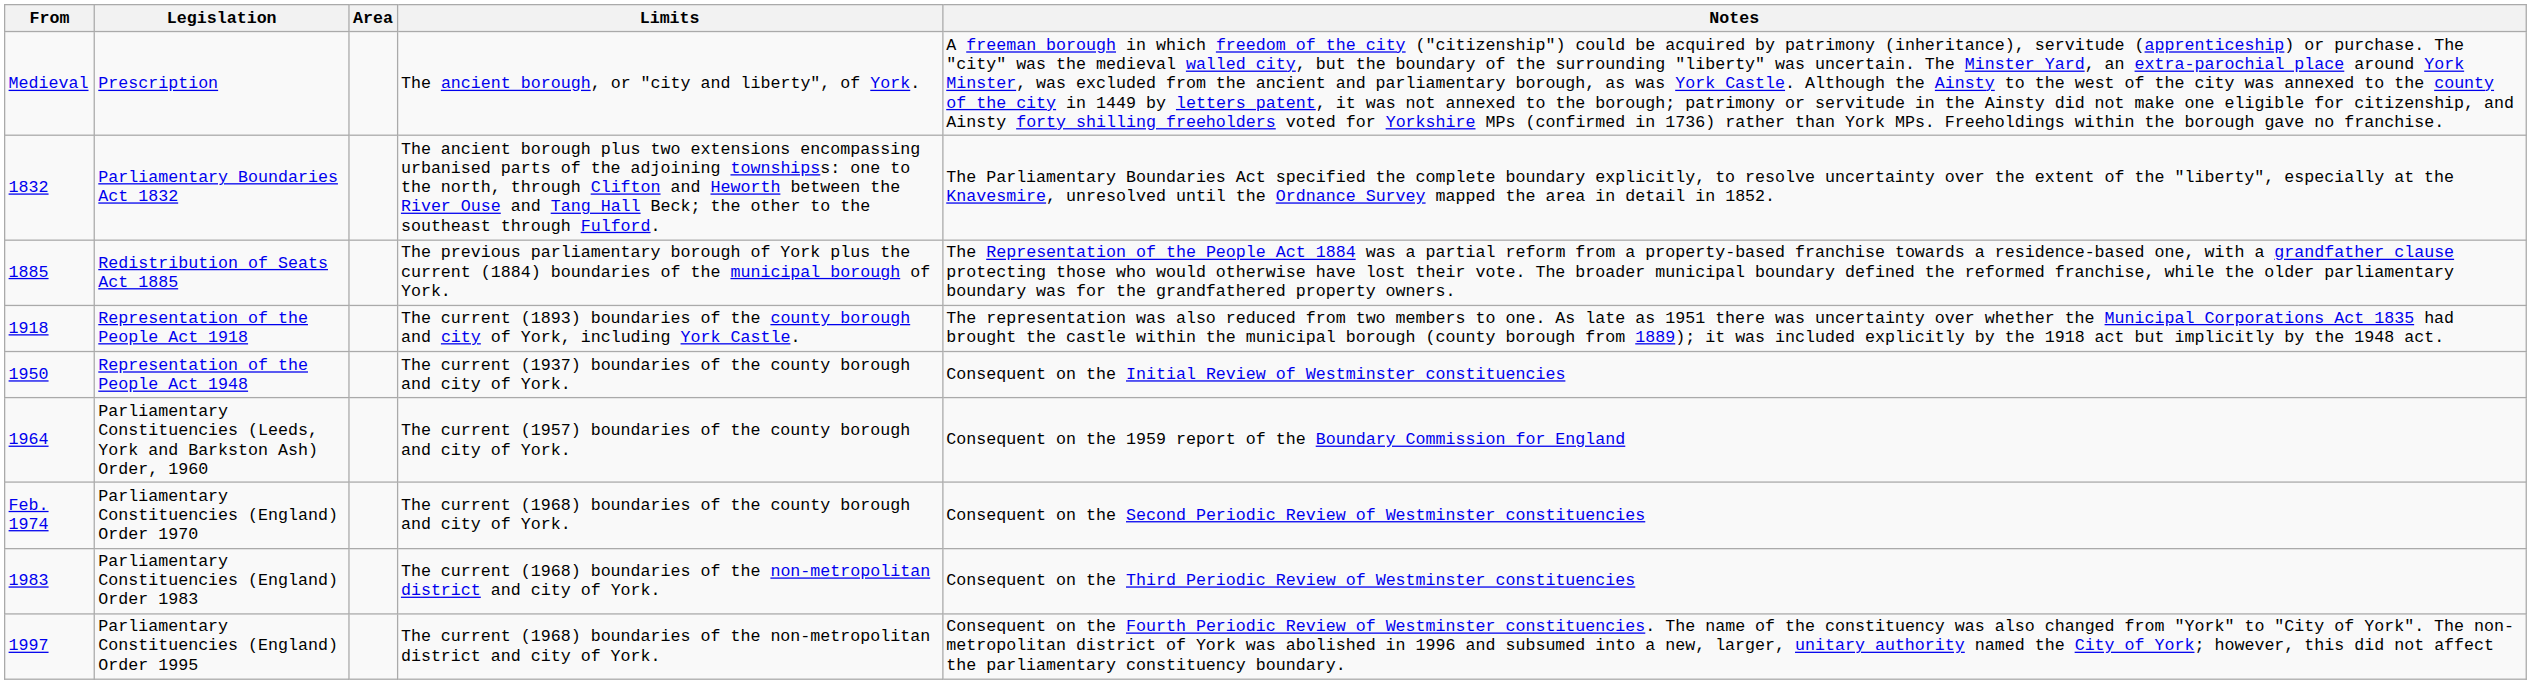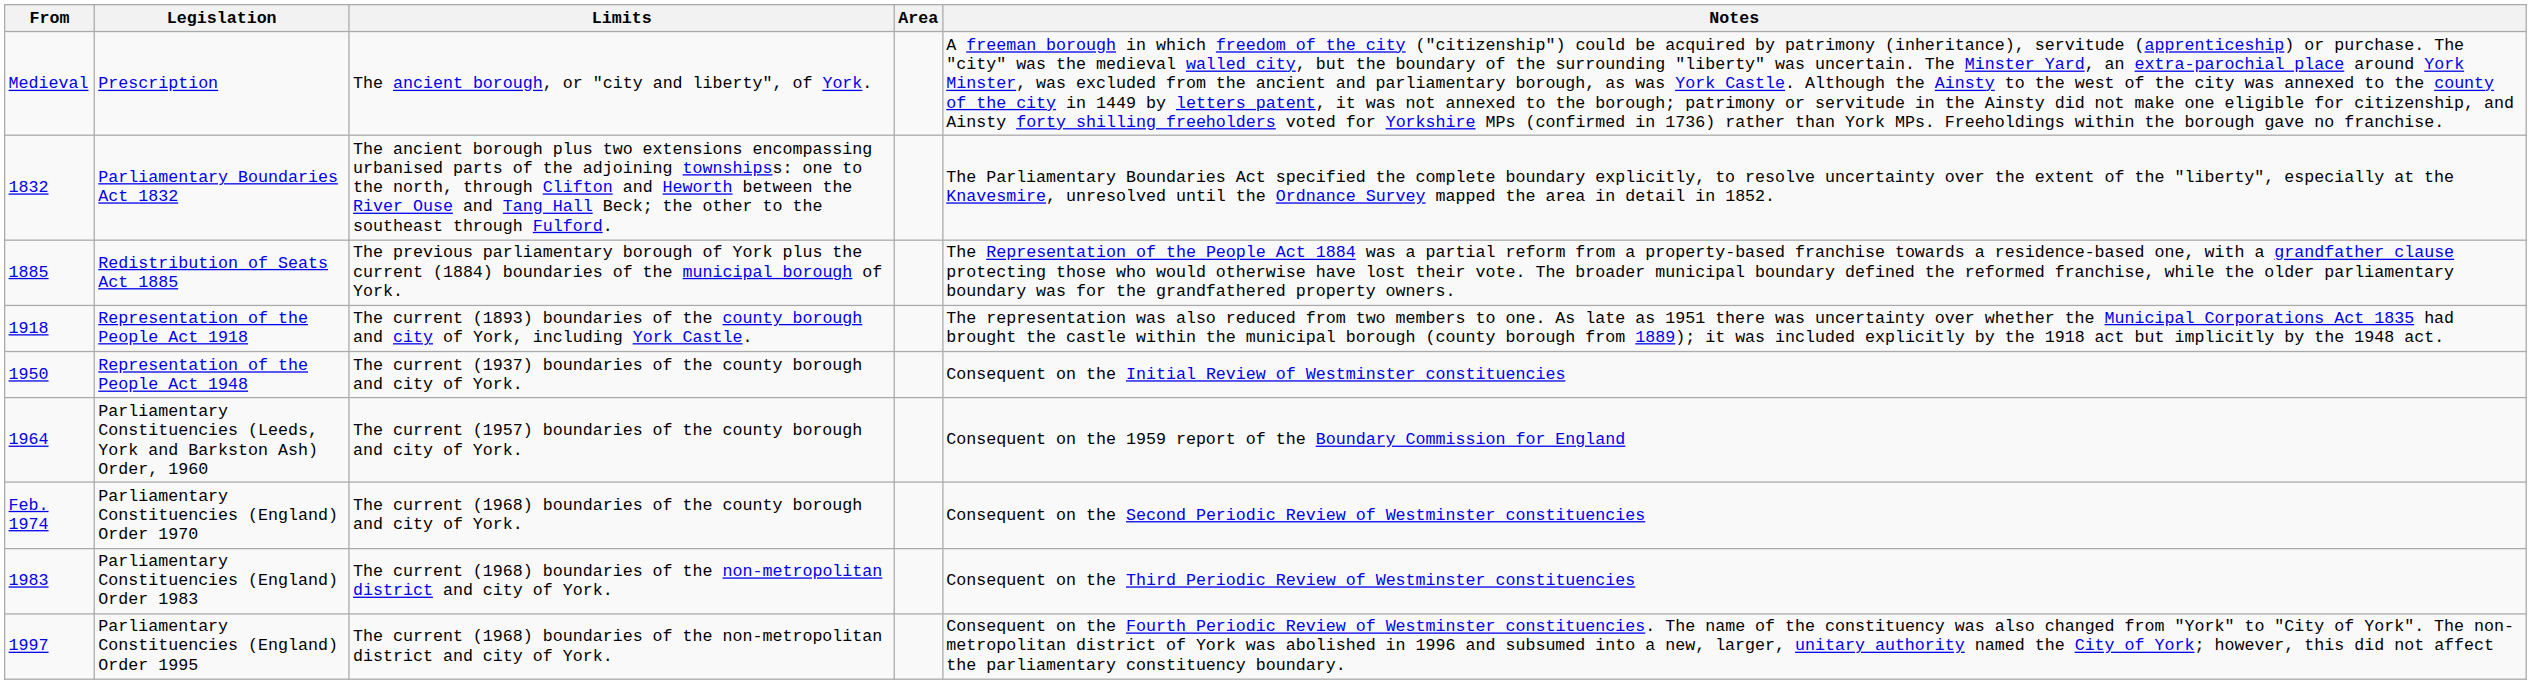 <table class="wikitable">
 <tr>
 <th>From</th>
 <th>Legislation</th>
+<th>Limits</th>
 <th>Area</th>
-<th>Limits</th>
 <th>Notes</th>
 </tr>
 <tr>
 <td><a href='#'>Medieval</a></td>
 <td><a href='#'>Prescription</a></td>
+<td>The <a href='#'>ancient borough</a>, or "city and liberty", of <a href='#'>York</a>.</td>
 <td></td>
-<td>The <a href='#'>ancient borough</a>, or "city and liberty", of <a href='#'>York</a>.</td>
 <td>A <a href='#'>freeman borough</a> in which <a href='#'>freedom of the city</a> ("citizenship") could be acquired by patrimony (inheritance), servitude (<a href='#'>apprenticeship</a>) or purchase. The "city" was the medieval <a href='#'>walled city</a>, but the boundary of the surrounding "liberty" was uncertain. The <a href='#'>Minster Yard</a>, an <a href='#'>extra-parochial place</a> around <a href='#'>York Minster</a>, was excluded from the ancient and parliamentary borough, as was <a href='#'>York Castle</a>.  Although the <a href='#'>Ainsty</a> to the west of the city was annexed to the <a href='#'>county of the city</a> in 1449 by <a href='#'>letters patent</a>, it was not annexed to the borough; patrimony or servitude in the Ainsty did not make one eligible for citizenship, and Ainsty <a href='#'>forty shilling freeholders</a> voted for <a href='#'>Yorkshire</a> MPs (confirmed in 1736) rather than York MPs. Freeholdings within the borough gave no franchise.</td>
 </tr>
 <tr>
 <td><a href='#'>1832</a></td>
 <td><a href='#'>Parliamentary Boundaries Act 1832</a></td>
+<td>The ancient borough plus two extensions encompassing urbanised parts of the adjoining <a href='#'>townships</a>s: one to the north, through <a href='#'>Clifton</a> and <a href='#'>Heworth</a> between the <a href='#'>River Ouse</a> and <a href='#'>Tang Hall</a> Beck; the other to the southeast through <a href='#'>Fulford</a>.</td>
 <td></td>
-<td>The ancient borough plus two extensions encompassing urbanised parts of the adjoining <a href='#'>townships</a>s: one to the north, through <a href='#'>Clifton</a> and <a href='#'>Heworth</a> between the <a href='#'>River Ouse</a> and <a href='#'>Tang Hall</a> Beck; the other to the southeast through <a href='#'>Fulford</a>.</td>
 <td>The Parliamentary Boundaries Act specified the complete boundary explicitly, to resolve uncertainty over the extent of the "liberty", especially at the <a href='#'>Knavesmire</a>, unresolved until the <a href='#'>Ordnance Survey</a> mapped the area in detail in 1852.</td>
 </tr>
 <tr>
 <td><a href='#'>1885</a></td>
 <td><a href='#'>Redistribution of Seats Act 1885</a></td>
+<td>The previous parliamentary borough of York plus the current (1884) boundaries of the <a href='#'>municipal borough</a> of York.</td>
 <td></td>
-<td>The previous parliamentary borough of York plus the current (1884) boundaries of the <a href='#'>municipal borough</a> of York.</td>
 <td>The <a href='#'>Representation of the People Act 1884</a> was a partial reform from a property-based franchise towards a residence-based one, with a <a href='#'>grandfather clause</a> protecting those who would otherwise have lost their vote. The broader municipal boundary defined the reformed franchise, while the older parliamentary boundary was for the grandfathered property owners.</td>
 </tr>
 <tr>
 <td><a href='#'>1918</a></td>
 <td><a href='#'>Representation of the People Act 1918</a></td>
+<td>The current (1893) boundaries of the <a href='#'>county borough</a> and <a href='#'>city</a> of York, including <a href='#'>York Castle</a>.</td>
 <td></td>
-<td>The current (1893) boundaries of the <a href='#'>county borough</a> and <a href='#'>city</a> of York, including <a href='#'>York Castle</a>.</td>
 <td>The representation was also reduced from two members to one. As late as 1951 there was uncertainty over whether the <a href='#'>Municipal Corporations Act 1835</a> had brought the castle within the municipal borough (county borough from <a href='#'>1889</a>); it was included explicitly by the 1918 act but implicitly by the 1948 act.</td>
 </tr>
 <tr>
 <td><a href='#'>1950</a></td>
 <td><a href='#'>Representation of the People Act 1948</a></td>
+<td>The current (1937) boundaries of the county borough and city of York.</td>
 <td></td>
-<td>The current (1937) boundaries of the county borough and city of York.</td>
 <td>Consequent on the <a href='#'>Initial Review of Westminster constituencies</a></td>
 </tr>
 <tr>
 <td><a href='#'>1964</a></td>
 <td>Parliamentary Constituencies (Leeds, York and Barkston Ash) Order, 1960</td>
+<td>The current (1957) boundaries of the county borough and city of York.</td>
 <td></td>
-<td>The current (1957) boundaries of the county borough and city of York.</td>
 <td>Consequent on the 1959 report of the <a href='#'>Boundary Commission for England</a></td>
 </tr>
 <tr>
 <td><a href='#'>Feb. 1974</a></td>
 <td>Parliamentary Constituencies (England) Order 1970</td>
+<td>The current (1968) boundaries of the county borough and city of York.</td>
 <td></td>
-<td>The current (1968) boundaries of the county borough and city of York.</td>
 <td>Consequent on the <a href='#'>Second Periodic Review of Westminster constituencies</a></td>
 </tr>
 <tr>
 <td><a href='#'>1983</a></td>
 <td>Parliamentary Constituencies (England) Order 1983</td>
+<td>The current (1968) boundaries of the <a href='#'>non-metropolitan district</a> and city of York.</td>
 <td></td>
-<td>The current (1968) boundaries of the <a href='#'>non-metropolitan district</a> and city of York.</td>
 <td>Consequent on the <a href='#'>Third Periodic Review of Westminster constituencies</a></td>
 </tr>
 <tr>
 <td><a href='#'>1997</a></td>
 <td>Parliamentary Constituencies (England) Order 1995</td>
+<td>The current (1968) boundaries of the non-metropolitan district and city of York.</td>
 <td></td>
-<td>The current (1968) boundaries of the non-metropolitan district and city of York.</td>
 <td>Consequent on the <a href='#'>Fourth Periodic Review of Westminster constituencies</a>. The name of the constituency was also changed from "York" to "City of York". The non-metropolitan district of York was abolished in 1996 and subsumed into a new, larger, <a href='#'>unitary authority</a> named the <a href='#'>City of York</a>; however, this did not affect the parliamentary constituency boundary.</td>
 </tr>
 </table>
